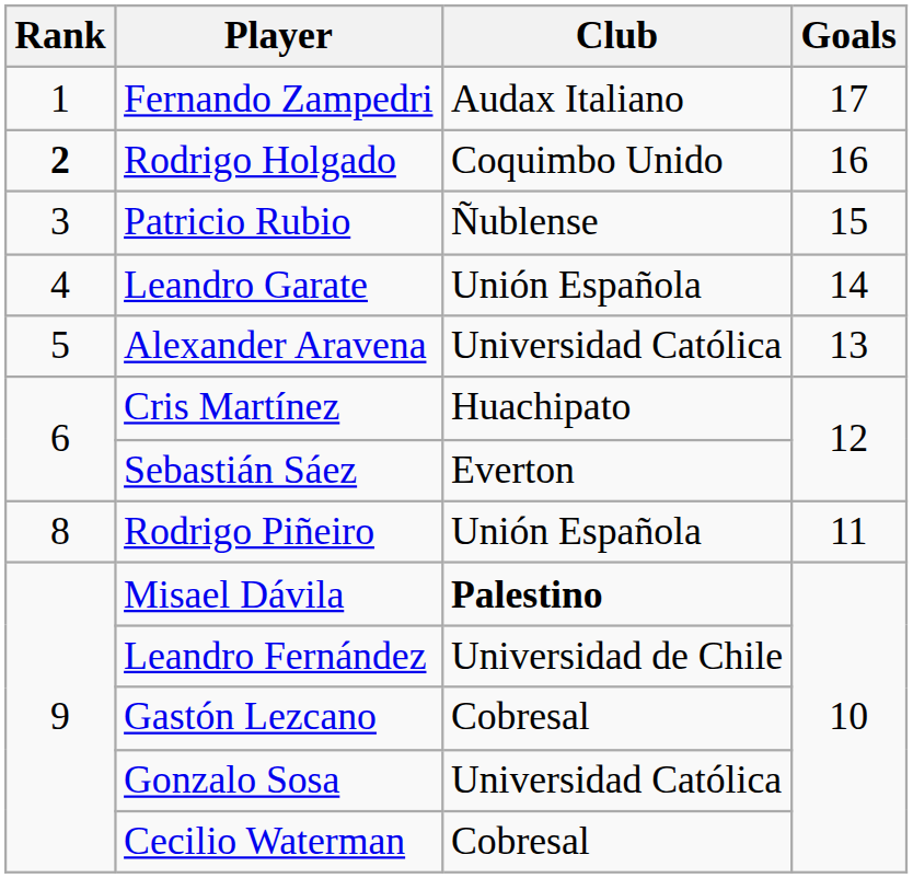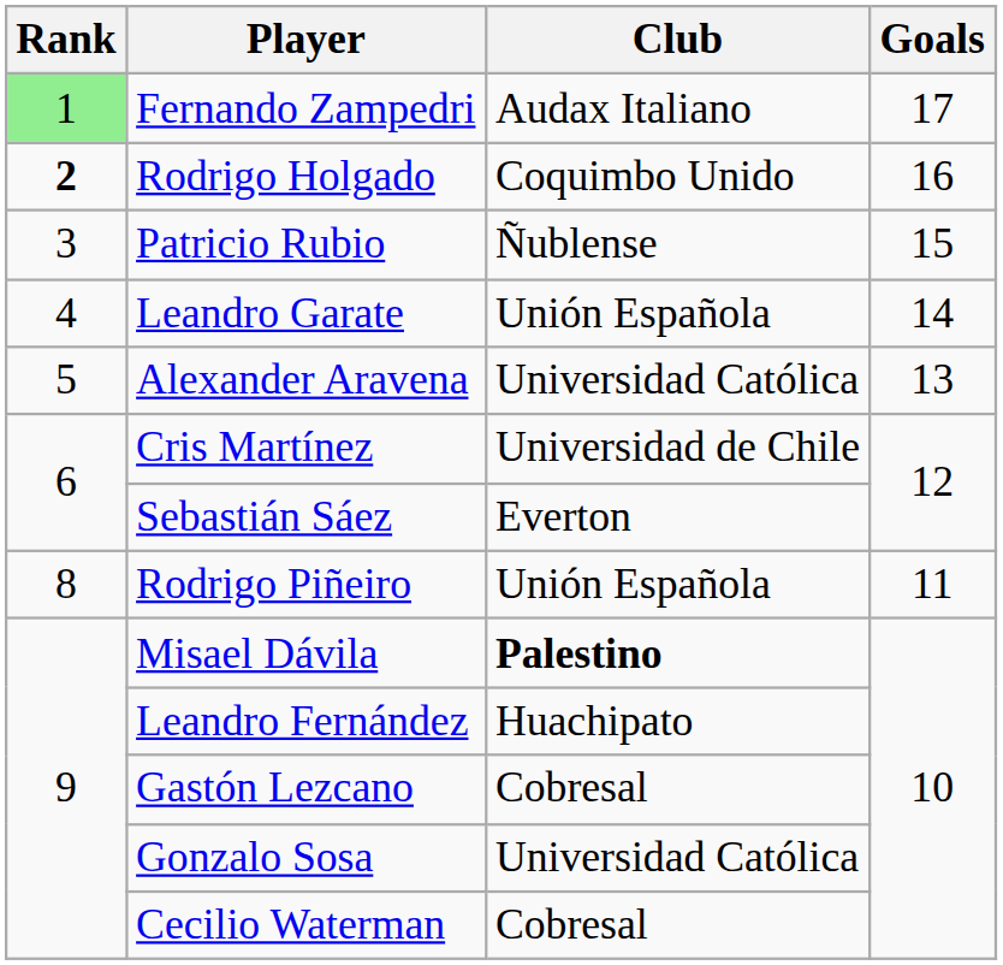 <table class="wikitable" border="1">
 <tr>
 <th>Rank</th>
 <th>Player</th>
 <th>Club</th>
 <th>Goals</th>
 </tr>
 <tr>
-<td align=center>1</td>
+<td align=center style="background: lightgreen;">1</td>
 <td> <a href='#'>Fernando Zampedri</a></td>
 <td>Audax Italiano</td>
 <td align=center>17</td>
 </tr>
 <tr>
 <td align=center><strong>2</strong></td>
 <td> <a href='#'>Rodrigo Holgado</a></td>
 <td>Coquimbo Unido</td>
 <td align=center>16</td>
 </tr>
 <tr>
 <td align=center>3</td>
 <td> <a href='#'>Patricio Rubio</a></td>
 <td>Ñublense</td>
 <td align=center>15</td>
 </tr>
 <tr>
 <td align=center>4</td>
 <td> <a href='#'>Leandro Garate</a></td>
 <td>Unión Española</td>
 <td align=center>14</td>
 </tr>
 <tr>
 <td align=center>5</td>
 <td> <a href='#'>Alexander Aravena</a></td>
 <td>Universidad Católica</td>
 <td align=center>13</td>
 </tr>
 <tr>
 <td rowspan=2 align=center>6</td>
 <td> <a href='#'>Cris Martínez</a></td>
-<td>Huachipato</td>
+<td>Universidad de Chile</td>
 <td rowspan=2 align=center>12</td>
 </tr>
 <tr>
 <td> <a href='#'>Sebastián Sáez</a></td>
 <td>Everton</td>
 </tr>
 <tr>
 <td align=center>8</td>
 <td> <a href='#'>Rodrigo Piñeiro</a></td>
 <td>Unión Española</td>
 <td align=center>11</td>
 </tr>
 <tr>
 <td rowspan=5 align=center>9</td>
 <td> <a href='#'>Misael Dávila</a></td>
 <td><strong>Palestino</strong></td>
 <td rowspan=5 align=center>10</td>
 </tr>
 <tr>
 <td> <a href='#'>Leandro Fernández</a></td>
-<td>Universidad de Chile</td>
+<td>Huachipato</td>
 </tr>
 <tr>
 <td> <a href='#'>Gastón Lezcano</a></td>
 <td>Cobresal</td>
 </tr>
 <tr>
 <td> <a href='#'>Gonzalo Sosa</a></td>
 <td>Universidad Católica</td>
 </tr>
 <tr>
 <td> <a href='#'>Cecilio Waterman</a></td>
 <td>Cobresal</td>
 </tr>
 </table>
